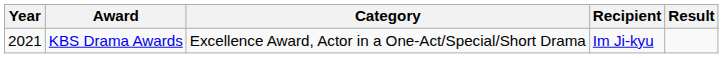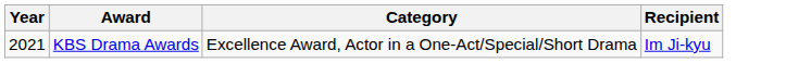 <table class="wikitable">
 <tr>
 <th>Year</th>
 <th>Award</th>
 <th>Category</th>
 <th>Recipient</th>
-<th>Result</th>
 </tr>
 <tr>
 <td>2021</td>
 <td><a href='#'>KBS Drama Awards</a></td>
 <td>Excellence Award, Actor in a One-Act/Special/Short Drama</td>
 <td><a href='#'>Im Ji-kyu</a></td>
-<td></td>
 </tr>
 </table>
